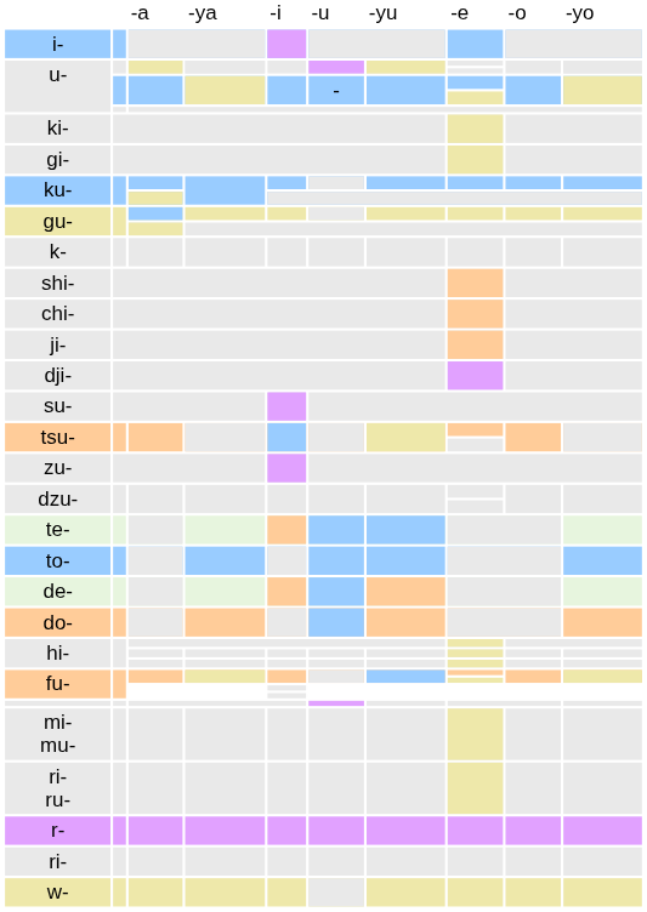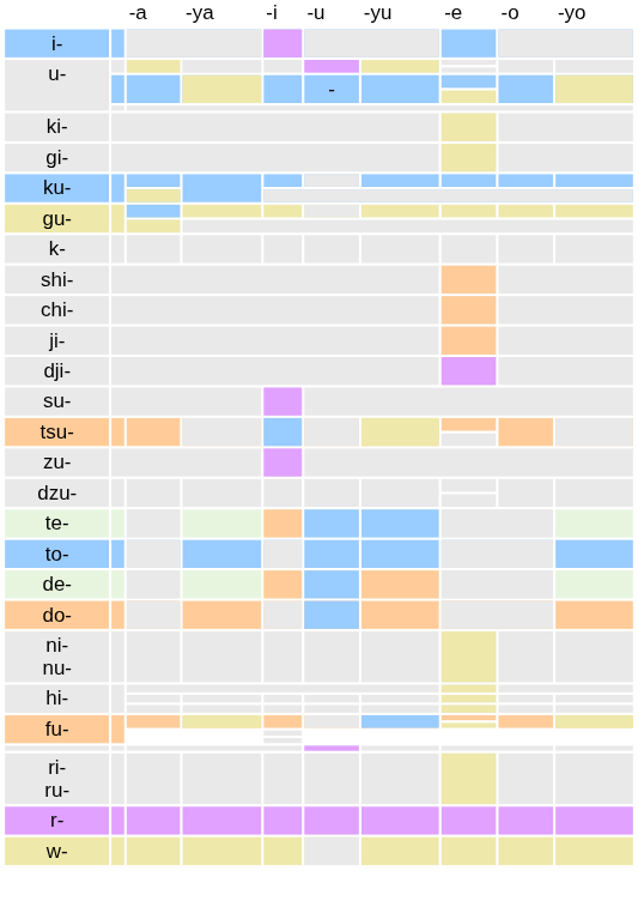 <table border="0" style="width:80%;" cellpadding="2px" cellspacing="2px">
 <tr>
 <td></td>
 <td></td>
 <td>-a</td>
 <td>-ya</td>
 <td>-i</td>
 <td>-u</td>
 <td>-yu</td>
 <td>-e</td>
 <td>-o</td>
 <td>-yo</td>
 </tr>
 <tr style="vertical-align:center; background:#9cf; text-align:center;">
 <td>i-</td>
 <td></td>
 <td colspan="2" style="background:#e9e9e9;"></td>
 <td style="background:#e1a1ff;"> </td>
 <td colspan="2" style="background:#e9e9e9;"></td>
 <td> </td>
 <td colspan="2" style="background:#e9e9e9;"></td>
 </tr>
 <tr style="vertical-align:top; background:#e9e9e9; text-align:center;">
 <td rowspan="5">u-</td>
 <td rowspan="2"></td>
 <td rowspan="2" style="background:#eee8aa;"> </td>
 <td rowspan="2" style="background:#e9e9e9;"> </td>
 <td rowspan="2"> </td>
 <td rowspan="2" style="background:#e1a1ff;"> </td>
 <td rowspan="2" style="background:#eee8aa;"> </td>
 <td> </td>
 <td rowspan="2"> </td>
 <td rowspan="2" style="background:#e9e9e9;"> </td>
 </tr>
 <tr style="vertical-align:center; background:#e9e9e9; text-align:center;">
 <td> </td>
 </tr>
 <tr style="vertical-align:top; background:#9cf; text-align:center;">
 <td rowspan="2"> </td>
 <td rowspan="2"> </td>
 <td rowspan="2" style="background:#eee8aa;"> </td>
 <td rowspan="2"> </td>
 <td rowspan="2">-</td>
 <td rowspan="2"> </td>
 <td> </td>
 <td rowspan="2"> </td>
 <td rowspan="2" style="background:#eee8aa;"> </td>
 </tr>
 <tr style="vertical-align:top; background:#eee8aa; text-align:center;">
 <td> </td>
 </tr>
 <tr style="vertical-align:top; background:#e9e9e9; text-align:center;">
 <td> </td>
 <td colspan="8"></td>
 </tr>
 <tr style="vertical-align:top; background:#e9e9e9; text-align:center;">
 <td>ki-</td>
 <td colspan="6"></td>
 <td style="background:#eee8aa;"> </td>
 <td colspan="2"></td>
 </tr>
 <tr style="vertical-align:top; background:#e9e9e9; text-align:center;">
 <td>gi-</td>
 <td colspan="6"></td>
 <td style="background:#eee8aa;"> </td>
 <td colspan="2"></td>
 </tr>
 <tr style="vertical-align:top; background:#9cf; text-align:center;">
 <td rowspan="2">ku-</td>
 <td rowspan="2"></td>
 <td> </td>
 <td rowspan="2"></td>
 <td> </td>
 <td style="background:#e9e9e9;"></td>
 <td></td>
 <td> </td>
 <td> </td>
 <td></td>
 </tr>
 <tr style="vertical-align:top; background:#9cf; text-align:center;">
 <td style="background:#eee8aa;"> </td>
 <td colspan="6" style="background:#e9e9e9;"></td>
 </tr>
 <tr style="vertical-align:top; background:#eee8aa; text-align:center;">
 <td rowspan="2">gu-</td>
 <td rowspan="2"></td>
 <td style="background:#9cf;"> </td>
 <td></td>
 <td> </td>
 <td style="background:#e9e9e9;"></td>
 <td></td>
 <td> </td>
 <td> </td>
 <td></td>
 </tr>
 <tr style="vertical-align:top; background:#e9e9e9; text-align:center;">
 <td style="background:#eee8aa;"> </td>
 <td colspan="7"></td>
 </tr>
 <tr style="vertical-align:top; background:#e9e9e9; text-align:center;">
 <td>k-</td>
 <td></td>
 <td> </td>
 <td></td>
 <td> </td>
 <td> </td>
 <td></td>
 <td> </td>
 <td> </td>
 <td></td>
 </tr>
 <tr style="vertical-align:top; background:#e9e9e9; text-align:center;">
 <td>shi-</td>
 <td colspan="6"></td>
 <td style="background:#fc9;"> </td>
 <td colspan="2"></td>
 </tr>
 <tr style="vertical-align:top; background:#e9e9e9; text-align:center;">
 <td>chi-</td>
 <td colspan="6"></td>
 <td style="background:#fc9;"> </td>
 <td colspan="2"></td>
 </tr>
 <tr style="vertical-align:top; background:#e9e9e9; text-align:center;">
 <td>ji-</td>
 <td colspan="6"></td>
 <td style="background:#fc9;"> </td>
 <td colspan="2"></td>
 </tr>
 <tr style="vertical-align:top; background:#e9e9e9; text-align:center;">
 <td>dji-</td>
 <td colspan="6"></td>
 <td style="background:#e1a1ff;"> </td>
 <td colspan="2"></td>
 </tr>
 <tr style="vertical-align:top; background:#e9e9e9; text-align:center;">
 <td>su-</td>
 <td colspan="3"></td>
 <td style="background:#e1a1ff;"> </td>
 <td colspan="5"></td>
 </tr>
 <tr style="vertical-align:top; background:#fc9; text-align:center;">
 <td rowspan="2">tsu-</td>
 <td rowspan="2"></td>
 <td rowspan="2"> </td>
 <td rowspan="2" style="background:#e9e9e9;"> </td>
 <td rowspan="2" style="background:#9cf;"> </td>
 <td rowspan="2" style="background:#e9e9e9;"></td>
 <td rowspan="2" style="background:#eee8aa;"> </td>
 <td> </td>
 <td rowspan="2"> </td>
 <td rowspan="2"style="background:#e9e9e9;"> </td>
 </tr>
 <tr style="vertical-align:top; background:#e9e9e9; text-align:center;">
 <td> </td>
 </tr>
 <tr style="vertical-align:top; background:#e9e9e9; text-align:center;">
 <td>zu-</td>
 <td colspan="3"></td>
 <td style="background:#e1a1ff;"> </td>
 <td colspan="5"></td>
 </tr>
 <tr style="vertical-align:top; background:#e9e9e9; text-align:center;">
 <td rowspan="2">dzu-</td>
 <td rowspan="2"></td>
 <td rowspan="2"> </td>
 <td rowspan="2"> </td>
 <td rowspan="2"> </td>
 <td rowspan="2"></td>
 <td rowspan="2"> </td>
 <td> </td>
 <td rowspan="2"> </td>
 <td rowspan="2"> </td>
 </tr>
 <tr style="vertical-align:top; background:#e9e9e9; text-align:center;">
 <td> </td>
 </tr>
 <tr style="vertical-align:top; background:#e7f5de; text-align:center;">
 <td>te-</td>
 <td></td>
 <td style="background:#e9e9e9;"></td>
 <td></td>
 <td style="background:#fc9;"> </td>
 <td style="background:#9cf;"></td>
 <td style="background:#99CCFF;"> </td>
 <td colspan="2" style="background:#e9e9e9;"></td>
 <td></td>
 </tr>
 <tr style="vertical-align:top; background:#9cf; text-align:center;">
 <td>to-</td>
 <td></td>
 <td style="background:#e9e9e9;"></td>
 <td></td>
 <td style="background:#e9e9e9;"> </td>
 <td> </td>
 <td></td>
 <td colspan="2" style="background:#e9e9e9;"></td>
 <td></td>
 </tr>
 <tr style="vertical-align:top; background:#e7f5de; text-align:center;">
 <td>de-</td>
 <td></td>
 <td style="background:#e9e9e9;"></td>
 <td></td>
 <td style="background:#fc9;"> </td>
 <td style="background:#9cf;"></td>
 <td style="background:#fc9;"> </td>
 <td colspan="2" style="background:#e9e9e9;"></td>
 <td></td>
 </tr>
 <tr style="vertical-align:top; background:#fc9; text-align:center;">
 <td>do-</td>
 <td></td>
 <td style="background:#e9e9e9;"></td>
 <td></td>
 <td style="background:#e9e9e9;"> </td>
 <td style="background:#99CCFF;"> </td>
 <td></td>
 <td colspan="2" style="background:#e9e9e9;"></td>
 <td></td>
 </tr>
 <tr style="vertical-align:top; background:#e9e9e9; text-align:center;">
+<td>ni-<br>nu-</td>
+<td></td>
+<td></td>
+<td></td>
+<td> </td>
+<td></td>
+<td></td>
+<td style="background:#eee8aa;"> </td>
+<td></td>
+<td></td>
+</tr>
+<tr style="vertical-align:top; background:#e9e9e9; text-align:center;">
 <td rowspan="3">hi-</td>
 <td rowspan="3"></td>
 <td colspan="5"></td>
 <td style="background:#eee8aa;"> </td>
 <td colspan="2"></td>
 </tr>
 <tr style="vertical-align:top; background:#e9e9e9; text-align:center;">
 <td></td>
 <td></td>
 <td></td>
 <td></td>
 <td></td>
 <td style="background:#eee8aa;"> </td>
 <td></td>
 <td></td>
 </tr>
 <tr style="vertical-align:top; background:#e9e9e9; text-align:center;">
 <td></td>
 <td></td>
 <td></td>
 <td></td>
 <td></td>
 <td style="background:#eee8aa;"> </td>
 <td></td>
 <td></td>
 </tr>
 <tr style="vertical-align:top; background:#fc9; text-align:center;">
 <td rowspan="4">fu-</td>
 <td rowspan="4"></td>
 <td rowspan="2"> </td>
 <td rowspan="2" style="background:#eee8aa;"> </td>
 <td rowspan="2"> </td>
 <td rowspan="2" style="background:#e9e9e9;"></td>
 <td rowspan="2" style="background:#99CCFF;"> </td>
 <td> </td>
 <td rowspan="2"> </td>
 <td rowspan="2" style="background:#eee8aa;"> </td>
 </tr>
 <tr style="vertical-align:top; background:#eee8aa; text-align:center;">
 <td> </td>
 </tr>
 <tr>
 <td></td>
 <td></td>
 <td style="background:#e9e9e9;"> </td>
 <td></td>
 <td></td>
 <td></td>
 <td></td>
 <td></td>
 </tr>
 <tr>
 <td></td>
 <td></td>
 <td style="background:#e9e9e9;"> </td>
 <td></td>
 <td></td>
 <td></td>
 <td></td>
 <td></td>
 </tr>
 <tr style="vertical-align:top; background:#e9e9e9; text-align:center;">
 <td></td>
 <td></td>
 <td colspan="3"></td>
 <td style="background:#e1a1ff;"> </td>
 <td></td>
 <td colspan="2"></td>
 <td></td>
 </tr>
 <tr style="vertical-align:top; background:#e9e9e9; text-align:center;">
-<td>mi-<br>mu-</td>
-<td></td>
-<td></td>
-<td></td>
-<td> </td>
-<td></td>
-<td></td>
-<td style="background:#eee8aa;"> </td>
-<td></td>
-<td></td>
-</tr>
-<tr style="vertical-align:top; background:#e9e9e9; text-align:center;">
 <td>ri-<br>ru-</td>
 <td></td>
 <td></td>
 <td></td>
 <td> </td>
 <td></td>
 <td></td>
 <td style="background:#eee8aa;"> </td>
 <td></td>
 <td></td>
 </tr>
 <tr style="vertical-align:top; background:#e1a1ff; text-align:center;">
 <td>r-</td>
 <td></td>
 <td> </td>
 <td></td>
 <td> </td>
 <td> </td>
 <td></td>
 <td> </td>
 <td> </td>
 <td></td>
 </tr>
-<tr style="vertical-align:top; background:#e9e9e9; text-align:center;">
-<td>ri-</td>
-<td></td>
-<td> </td>
-<td></td>
-<td></td>
-<td> </td>
-<td></td>
-<td> </td>
-<td> </td>
-<td></td>
-</tr>
 <tr style="vertical-align:top; background:#eee8aa; text-align:center;">
 <td>w-</td>
 <td></td>
 <td> </td>
 <td></td>
 <td> </td>
 <td style="background:#e9e9e9;"></td>
 <td></td>
 <td> </td>
 <td> </td>
 <td></td>
 </tr>
 </table>
